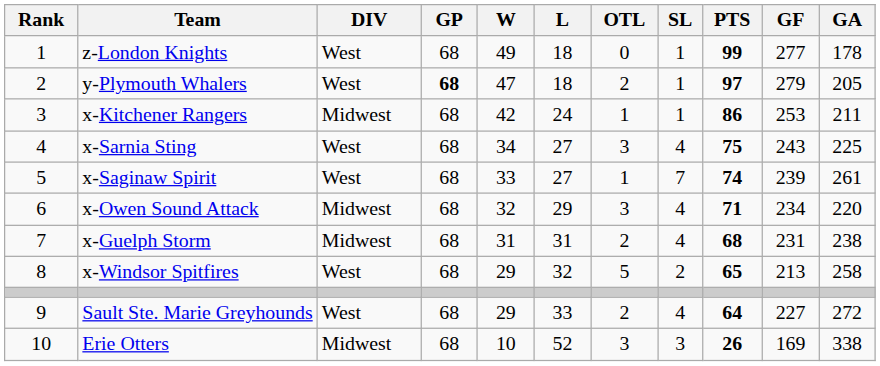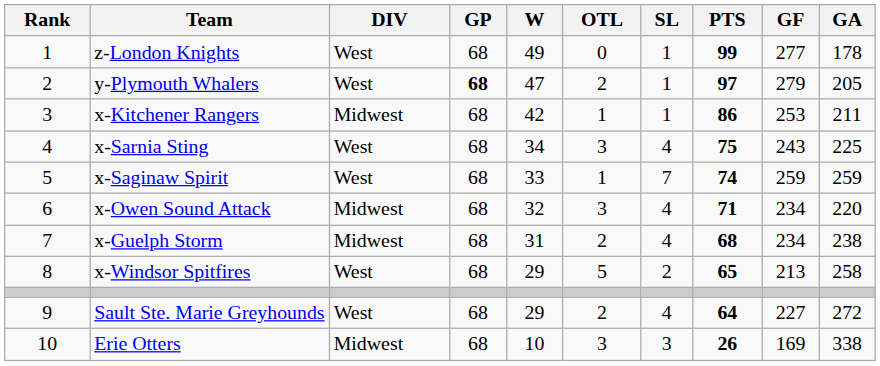 <table class="wikitable sortable" style="text-align:center">
 <tr>
 <th>Rank</th>
 <th width="27.5%">Team</th>
 <th>DIV</th>
 <th width="6.5%">GP</th>
 <th width="6.5%">W</th>
-<th width="6.5%">L</th>
 <th>OTL</th>
 <th>SL</th>
 <th>PTS</th>
 <th width="6.5%">GF</th>
 <th width="6.5%">GA</th>
 </tr>
 <tr>
 <td>1</td>
 <td align=left>z-<a href='#'>London Knights</a></td>
 <td align=left>West</td>
 <td>68</td>
 <td>49</td>
-<td>18</td>
 <td>0</td>
 <td>1</td>
 <td><strong>99</strong></td>
 <td>277</td>
 <td>178</td>
 </tr>
 <tr>
 <td>2</td>
 <td align=left>y-<a href='#'>Plymouth Whalers</a></td>
 <td align=left>West</td>
 <td><strong>68</strong></td>
 <td>47</td>
-<td>18</td>
 <td>2</td>
 <td>1</td>
 <td><strong>97</strong></td>
 <td>279</td>
 <td>205</td>
 </tr>
 <tr>
 <td>3</td>
 <td align=left>x-<a href='#'>Kitchener Rangers</a></td>
 <td align=left>Midwest</td>
 <td>68</td>
 <td>42</td>
-<td>24</td>
 <td>1</td>
 <td>1</td>
 <td><strong>86</strong></td>
 <td>253</td>
 <td>211</td>
 </tr>
 <tr>
 <td>4</td>
 <td align=left>x-<a href='#'>Sarnia Sting</a></td>
 <td align=left>West</td>
 <td>68</td>
 <td>34</td>
-<td>27</td>
 <td>3</td>
 <td>4</td>
 <td><strong>75</strong></td>
 <td>243</td>
 <td>225</td>
 </tr>
 <tr>
 <td>5</td>
 <td align=left>x-<a href='#'>Saginaw Spirit</a></td>
 <td align=left>West</td>
 <td>68</td>
 <td>33</td>
-<td>27</td>
 <td>1</td>
 <td>7</td>
 <td><strong>74</strong></td>
-<td>239</td>
-<td>261</td>
+<td>259</td>
+<td>259</td>
 </tr>
 <tr>
 <td>6</td>
 <td align=left>x-<a href='#'>Owen Sound Attack</a></td>
 <td align=left>Midwest</td>
 <td>68</td>
 <td>32</td>
-<td>29</td>
 <td>3</td>
 <td>4</td>
 <td><strong>71</strong></td>
 <td>234</td>
 <td>220</td>
 </tr>
 <tr>
 <td>7</td>
 <td align=left>x-<a href='#'>Guelph Storm</a></td>
 <td align=left>Midwest</td>
 <td>68</td>
 <td>31</td>
-<td>31</td>
 <td>2</td>
 <td>4</td>
 <td><strong>68</strong></td>
-<td>231</td>
+<td>234</td>
 <td>238</td>
 </tr>
 <tr>
 <td>8</td>
 <td align=left>x-<a href='#'>Windsor Spitfires</a></td>
 <td align=left>West</td>
 <td>68</td>
 <td>29</td>
-<td>32</td>
 <td>5</td>
 <td>2</td>
 <td><strong>65</strong></td>
 <td>213</td>
 <td>258</td>
 </tr>
 <tr style="background-color:#cccccc;">
 <td></td>
 <td></td>
 <td></td>
 <td></td>
 <td></td>
 <td></td>
 <td></td>
 <td></td>
 <td></td>
 <td></td>
-<td></td>
 </tr>
 <tr>
 <td>9</td>
 <td align=left><a href='#'>Sault Ste. Marie Greyhounds</a></td>
 <td align=left>West</td>
 <td>68</td>
 <td>29</td>
-<td>33</td>
 <td>2</td>
 <td>4</td>
 <td><strong>64</strong></td>
 <td>227</td>
 <td>272</td>
 </tr>
 <tr>
 <td>10</td>
 <td align=left><a href='#'>Erie Otters</a></td>
 <td align=left>Midwest</td>
 <td>68</td>
 <td>10</td>
-<td>52</td>
 <td>3</td>
 <td>3</td>
 <td><strong>26</strong></td>
 <td>169</td>
 <td>338</td>
 </tr>
 </table>
